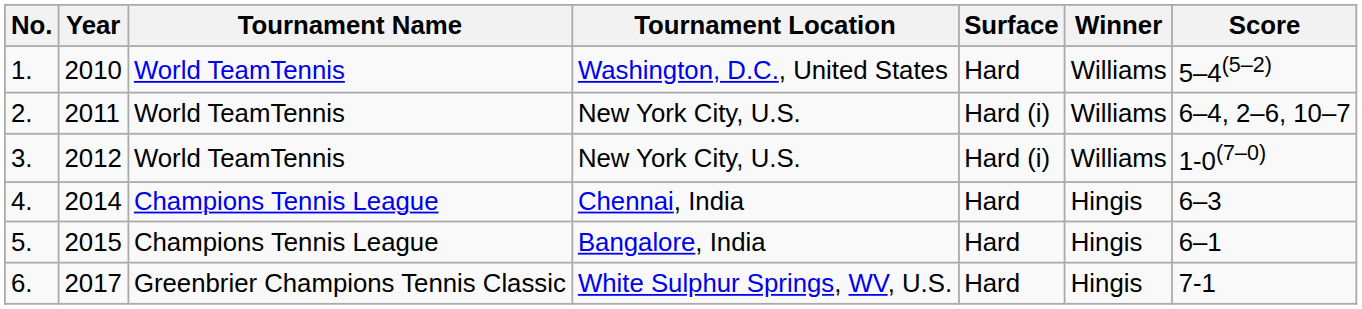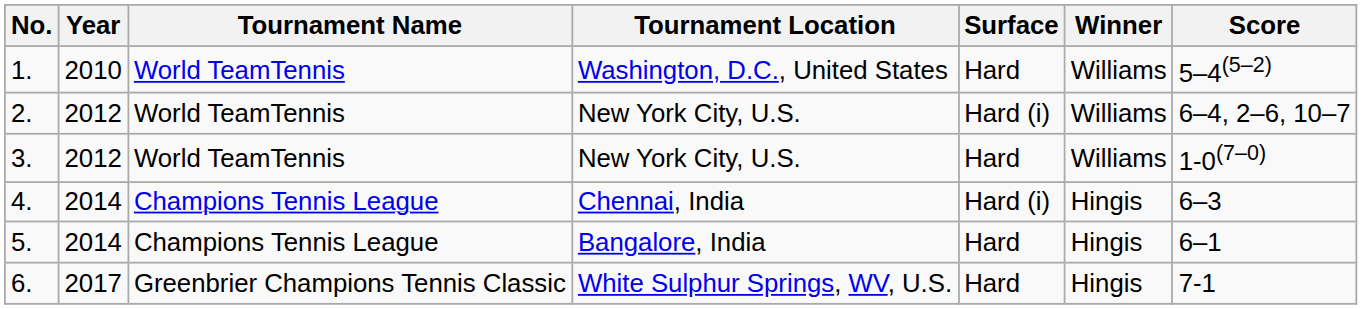 <table class="sortable wikitable" style="font-size:90%;">
 <tr>
 <th>No.</th>
 <th>Year</th>
 <th>Tournament Name</th>
 <th>Tournament Location</th>
 <th>Surface</th>
 <th>Winner</th>
 <th>Score</th>
 </tr>
 <tr>
 <td>1.</td>
 <td>2010</td>
 <td><a href='#'>World TeamTennis</a></td>
 <td><a href='#'>Washington, D.C.</a>, United States</td>
 <td>Hard</td>
 <td>Williams</td>
 <td>5–4<sup>(5–2)</sup></td>
 </tr>
 <tr>
 <td>2.</td>
-<td>2011</td>
+<td>2012</td>
 <td>World TeamTennis</td>
 <td>New York City, U.S.</td>
 <td>Hard (i)</td>
 <td>Williams</td>
 <td>6–4, 2–6, 10–7</td>
 </tr>
 <tr>
 <td>3.</td>
 <td>2012</td>
 <td>World TeamTennis</td>
 <td>New York City, U.S.</td>
-<td>Hard (i)</td>
+<td>Hard</td>
 <td>Williams</td>
 <td>1-0<sup>(7–0)</sup></td>
 </tr>
 <tr>
 <td>4.</td>
 <td>2014</td>
 <td><a href='#'>Champions Tennis League</a></td>
 <td><a href='#'>Chennai</a>, India</td>
-<td>Hard</td>
+<td>Hard (i)</td>
 <td>Hingis</td>
 <td>6–3</td>
 </tr>
 <tr>
 <td>5.</td>
-<td>2015</td>
+<td>2014</td>
 <td>Champions Tennis League</td>
 <td><a href='#'>Bangalore</a>, India</td>
 <td>Hard</td>
 <td>Hingis</td>
 <td>6–1</td>
 </tr>
 <tr>
 <td>6.</td>
 <td>2017</td>
 <td>Greenbrier Champions Tennis Classic</td>
 <td><a href='#'>White Sulphur Springs</a>, <a href='#'>WV</a>, U.S.</td>
 <td>Hard</td>
 <td>Hingis</td>
 <td>7-1</td>
 </tr>
 </table>
